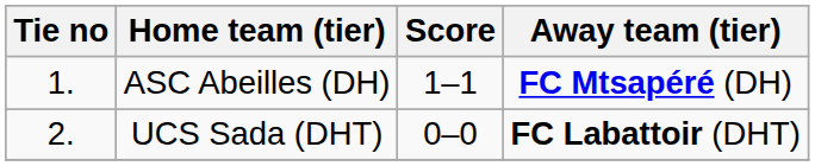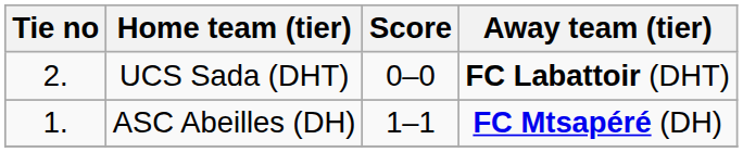 <table class="wikitable" style="text-align: center">
 <tr>
 <th>Tie no</th>
 <th>Home team (tier)</th>
 <th>Score</th>
 <th>Away team (tier)</th>
 </tr>
 <tr>
+<td>2.</td>
+<td> UCS Sada (DHT)</td>
+<td>0–0  </td>
+<td><strong>FC Labattoir</strong> (DHT) </td>
+</tr>
+<tr>
 <td>1.</td>
 <td> ASC Abeilles (DH)</td>
 <td>1–1  </td>
 <td><strong><a href='#'>FC Mtsapéré</a></strong> (DH) </td>
 </tr>
 <tr>
-<td>2.</td>
-<td> UCS Sada (DHT)</td>
-<td>0–0  </td>
-<td><strong>FC Labattoir</strong> (DHT) </td>
-</tr>
-<tr>
 </tr>
 </table>
